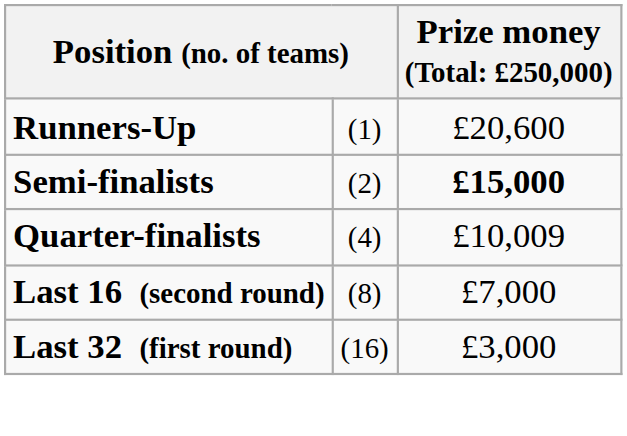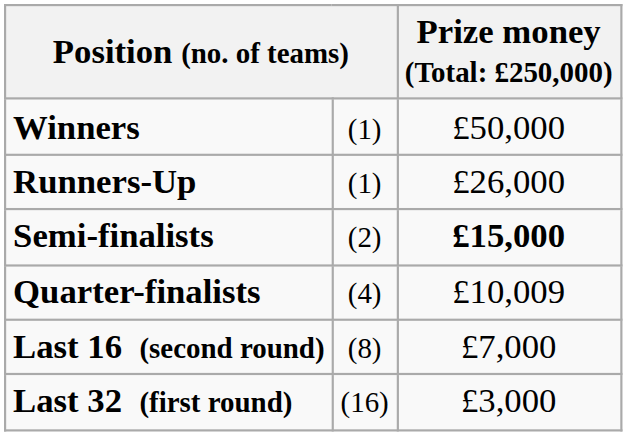 <table class="wikitable">
 <tr>
 <th colspan=2>Position <small>(no. of teams)</small></th>
 <th>Prize money<br><small>(Total: £250,000)</small></th>
 </tr>
 <tr>
+<td><strong>Winners</strong></td>
+<td align=center><small>(1)</small></td>
+<td align=center>£50,000</td>
+</tr>
+<tr>
 <td><strong>Runners-Up</strong></td>
 <td align=center><small>(1)</small></td>
-<td align=center>£20,600</td>
+<td align=center>£26,000</td>
 </tr>
 <tr>
 <td><strong>Semi-finalists</strong></td>
 <td align=center><small>(2)</small></td>
 <td align=center><strong>£15,000</strong></td>
 </tr>
 <tr>
 <td><strong>Quarter-finalists</strong></td>
 <td align=center><small>(4)</small></td>
 <td align=center>£10,009</td>
 </tr>
 <tr>
 <td><strong>Last 16  <small>(second round)</small></strong></td>
 <td align=center><small>(8)</small></td>
 <td align=center>£7,000</td>
 </tr>
 <tr>
 <td><strong>Last 32  <small>(first round)</small></strong></td>
 <td align=center><small>(16)</small></td>
 <td align=center>£3,000</td>
 </tr>
 </table>
